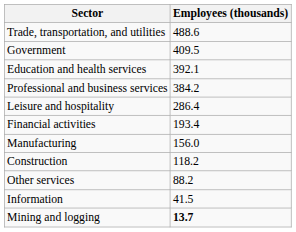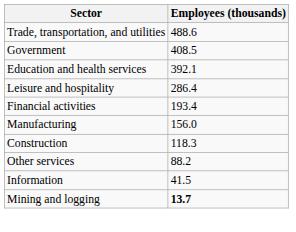 <table class="wikitable sortable">
 <tr>
 <th>Sector</th>
 <th>Employees (thousands)</th>
 </tr>
 <tr>
 <td>Trade, transportation, and utilities</td>
 <td>488.6</td>
 </tr>
 <tr>
 <td>Government</td>
-<td>409.5</td>
+<td>408.5</td>
 </tr>
 <tr>
 <td>Education and health services</td>
 <td>392.1</td>
-</tr>
-<tr>
-<td>Professional and business services</td>
-<td>384.2</td>
 </tr>
 <tr>
 <td>Leisure and hospitality</td>
 <td>286.4</td>
 </tr>
 <tr>
 <td>Financial activities</td>
 <td>193.4</td>
 </tr>
 <tr>
 <td>Manufacturing</td>
 <td>156.0</td>
 </tr>
 <tr>
 <td>Construction</td>
-<td>118.2</td>
+<td>118.3</td>
 </tr>
 <tr>
 <td>Other services</td>
 <td>88.2</td>
 </tr>
 <tr>
 <td>Information</td>
 <td>41.5</td>
 </tr>
 <tr>
 <td>Mining and logging</td>
 <td><strong>13.7</strong></td>
 </tr>
 </table>
